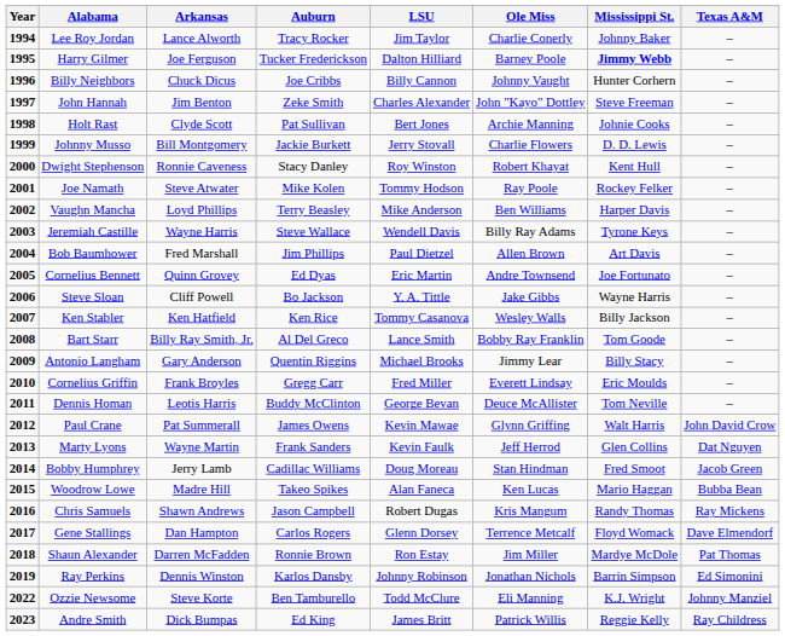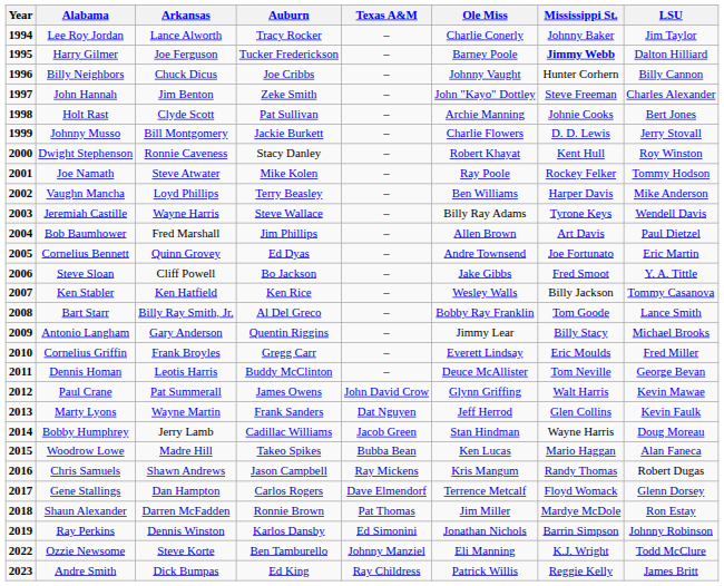 <table class="wikitable" style="text-align:center; white-space:nowrap; font-size:90%; margin: 1em auto;">
 <tr>
 <th>Year</th>
 <th><a href='#'>Alabama</a></th>
 <th><a href='#'>Arkansas</a></th>
 <th><a href='#'>Auburn</a></th>
-<th><a href='#'>LSU</a></th>
+<th><a href='#'>Texas A&M</a></th>
 <th><a href='#'>Ole Miss</a></th>
 <th><a href='#'>Mississippi St.</a></th>
-<th><a href='#'>Texas A&M</a></th>
+<th><a href='#'>LSU</a></th>
 </tr>
 <tr>
 <td><strong>1994</strong></td>
 <td><a href='#'>Lee Roy Jordan</a></td>
 <td><a href='#'>Lance Alworth</a></td>
 <td><a href='#'>Tracy Rocker</a></td>
-<td><a href='#'>Jim Taylor</a></td>
+<td>–</td>
 <td><a href='#'>Charlie Conerly</a></td>
 <td><a href='#'>Johnny Baker</a></td>
-<td>–</td>
+<td><a href='#'>Jim Taylor</a></td>
 </tr>
 <tr>
 <td><strong>1995</strong></td>
 <td><a href='#'>Harry Gilmer</a></td>
 <td><a href='#'>Joe Ferguson</a></td>
 <td><a href='#'>Tucker Frederickson</a></td>
-<td><a href='#'>Dalton Hilliard</a></td>
+<td>–</td>
 <td><a href='#'>Barney Poole</a></td>
 <td><strong><a href='#'>Jimmy Webb</a></strong></td>
-<td>–</td>
+<td><a href='#'>Dalton Hilliard</a></td>
 </tr>
 <tr>
 <td><strong>1996</strong></td>
 <td><a href='#'>Billy Neighbors</a></td>
 <td><a href='#'>Chuck Dicus</a></td>
 <td><a href='#'>Joe Cribbs</a></td>
-<td><a href='#'>Billy Cannon</a></td>
+<td>–</td>
 <td><a href='#'>Johnny Vaught</a></td>
 <td>Hunter Corhern</td>
-<td>–</td>
+<td><a href='#'>Billy Cannon</a></td>
 </tr>
 <tr>
 <td><strong>1997</strong></td>
 <td><a href='#'>John Hannah</a></td>
 <td><a href='#'>Jim Benton</a></td>
 <td><a href='#'>Zeke Smith</a></td>
-<td><a href='#'>Charles Alexander</a></td>
+<td>–</td>
 <td><a href='#'>John "Kayo" Dottley</a></td>
 <td><a href='#'>Steve Freeman</a></td>
-<td>–</td>
+<td><a href='#'>Charles Alexander</a></td>
 </tr>
 <tr>
 <td><strong>1998</strong></td>
 <td><a href='#'>Holt Rast</a></td>
 <td><a href='#'>Clyde Scott</a></td>
 <td><a href='#'>Pat Sullivan</a></td>
-<td><a href='#'>Bert Jones</a></td>
+<td>–</td>
 <td><a href='#'>Archie Manning</a></td>
 <td><a href='#'>Johnie Cooks</a></td>
-<td>–</td>
+<td><a href='#'>Bert Jones</a></td>
 </tr>
 <tr>
 <td><strong>1999</strong></td>
 <td><a href='#'>Johnny Musso</a></td>
 <td><a href='#'>Bill Montgomery</a></td>
 <td><a href='#'>Jackie Burkett</a></td>
-<td><a href='#'>Jerry Stovall</a></td>
+<td>–</td>
 <td><a href='#'>Charlie Flowers</a></td>
 <td><a href='#'>D. D. Lewis</a></td>
-<td>–</td>
+<td><a href='#'>Jerry Stovall</a></td>
 </tr>
 <tr>
 <td><strong>2000</strong></td>
 <td><a href='#'>Dwight Stephenson</a></td>
 <td><a href='#'>Ronnie Caveness</a></td>
 <td>Stacy Danley</td>
-<td><a href='#'>Roy Winston</a></td>
+<td>–</td>
 <td><a href='#'>Robert Khayat</a></td>
 <td><a href='#'>Kent Hull</a></td>
-<td>–</td>
+<td><a href='#'>Roy Winston</a></td>
 </tr>
 <tr>
 <td><strong>2001</strong></td>
 <td><a href='#'>Joe Namath</a></td>
 <td><a href='#'>Steve Atwater</a></td>
 <td><a href='#'>Mike Kolen</a></td>
-<td><a href='#'>Tommy Hodson</a></td>
+<td>–</td>
 <td><a href='#'>Ray Poole</a></td>
 <td><a href='#'>Rockey Felker</a></td>
-<td>–</td>
+<td><a href='#'>Tommy Hodson</a></td>
 </tr>
 <tr>
 <td><strong>2002</strong></td>
 <td><a href='#'>Vaughn Mancha</a></td>
 <td><a href='#'>Loyd Phillips</a></td>
 <td><a href='#'>Terry Beasley</a></td>
-<td><a href='#'>Mike Anderson</a></td>
+<td>–</td>
 <td><a href='#'>Ben Williams</a></td>
 <td><a href='#'>Harper Davis</a></td>
-<td>–</td>
+<td><a href='#'>Mike Anderson</a></td>
 </tr>
 <tr>
 <td><strong>2003</strong></td>
 <td><a href='#'>Jeremiah Castille</a></td>
 <td><a href='#'>Wayne Harris</a></td>
 <td><a href='#'>Steve Wallace</a></td>
-<td><a href='#'>Wendell Davis</a></td>
+<td>–</td>
 <td>Billy Ray Adams</td>
 <td><a href='#'>Tyrone Keys</a></td>
-<td>–</td>
+<td><a href='#'>Wendell Davis</a></td>
 </tr>
 <tr>
 <td><strong>2004</strong></td>
 <td><a href='#'>Bob Baumhower</a></td>
 <td>Fred Marshall</td>
 <td><a href='#'>Jim Phillips</a></td>
-<td><a href='#'>Paul Dietzel</a></td>
+<td>–</td>
 <td><a href='#'>Allen Brown</a></td>
 <td><a href='#'>Art Davis</a></td>
-<td>–</td>
+<td><a href='#'>Paul Dietzel</a></td>
 </tr>
 <tr>
 <td><strong>2005</strong></td>
 <td><a href='#'>Cornelius Bennett</a></td>
 <td><a href='#'>Quinn Grovey</a></td>
 <td><a href='#'>Ed Dyas</a></td>
-<td><a href='#'>Eric Martin</a></td>
+<td>–</td>
 <td><a href='#'>Andre Townsend</a></td>
 <td><a href='#'>Joe Fortunato</a></td>
-<td>–</td>
+<td><a href='#'>Eric Martin</a></td>
 </tr>
 <tr>
 <td><strong>2006</strong></td>
 <td><a href='#'>Steve Sloan</a></td>
 <td>Cliff Powell</td>
 <td><a href='#'>Bo Jackson</a></td>
+<td>–</td>
+<td><a href='#'>Jake Gibbs</a></td>
+<td><a href='#'>Fred Smoot</a></td>
 <td><a href='#'>Y. A. Tittle</a></td>
-<td><a href='#'>Jake Gibbs</a></td>
-<td>Wayne Harris</td>
-<td>–</td>
 </tr>
 <tr>
 <td><strong>2007</strong></td>
 <td><a href='#'>Ken Stabler</a></td>
 <td><a href='#'>Ken Hatfield</a></td>
 <td><a href='#'>Ken Rice</a></td>
-<td><a href='#'>Tommy Casanova</a></td>
+<td>–</td>
 <td><a href='#'>Wesley Walls</a></td>
 <td>Billy Jackson</td>
-<td>–</td>
+<td><a href='#'>Tommy Casanova</a></td>
 </tr>
 <tr>
 <td><strong>2008</strong></td>
 <td><a href='#'>Bart Starr</a></td>
 <td><a href='#'>Billy Ray Smith, Jr.</a></td>
 <td><a href='#'>Al Del Greco</a></td>
-<td><a href='#'>Lance Smith</a></td>
+<td>–</td>
 <td><a href='#'>Bobby Ray Franklin</a></td>
 <td><a href='#'>Tom Goode</a></td>
-<td>–</td>
+<td><a href='#'>Lance Smith</a></td>
 </tr>
 <tr>
 <td><strong>2009</strong></td>
 <td><a href='#'>Antonio Langham</a></td>
 <td><a href='#'>Gary Anderson</a></td>
 <td><a href='#'>Quentin Riggins</a></td>
-<td><a href='#'>Michael Brooks</a></td>
+<td>–</td>
 <td>Jimmy Lear</td>
 <td><a href='#'>Billy Stacy</a></td>
-<td>–</td>
+<td><a href='#'>Michael Brooks</a></td>
 </tr>
 <tr>
 <td><strong>2010</strong></td>
 <td><a href='#'>Cornelius Griffin</a></td>
 <td><a href='#'>Frank Broyles</a></td>
 <td><a href='#'>Gregg Carr</a></td>
-<td><a href='#'>Fred Miller</a></td>
+<td>–</td>
 <td><a href='#'>Everett Lindsay</a></td>
 <td><a href='#'>Eric Moulds</a></td>
-<td>–</td>
+<td><a href='#'>Fred Miller</a></td>
 </tr>
 <tr>
 <td><strong>2011</strong></td>
 <td><a href='#'>Dennis Homan</a></td>
 <td><a href='#'>Leotis Harris</a></td>
 <td><a href='#'>Buddy McClinton</a></td>
-<td><a href='#'>George Bevan</a></td>
+<td>–</td>
 <td><a href='#'>Deuce McAllister</a></td>
 <td><a href='#'>Tom Neville</a></td>
-<td>–</td>
+<td><a href='#'>George Bevan</a></td>
 </tr>
 <tr>
 <td><strong>2012</strong></td>
 <td><a href='#'>Paul Crane</a></td>
 <td><a href='#'>Pat Summerall</a></td>
 <td><a href='#'>James Owens</a></td>
-<td><a href='#'>Kevin Mawae</a></td>
+<td><a href='#'>John David Crow</a></td>
 <td><a href='#'>Glynn Griffing</a></td>
 <td><a href='#'>Walt Harris</a></td>
-<td><a href='#'>John David Crow</a></td>
+<td><a href='#'>Kevin Mawae</a></td>
 </tr>
 <tr>
 <td><strong>2013</strong></td>
 <td><a href='#'>Marty Lyons</a></td>
 <td><a href='#'>Wayne Martin</a></td>
 <td><a href='#'>Frank Sanders</a></td>
-<td><a href='#'>Kevin Faulk</a></td>
+<td><a href='#'>Dat Nguyen</a></td>
 <td><a href='#'>Jeff Herrod</a></td>
 <td><a href='#'>Glen Collins</a></td>
-<td><a href='#'>Dat Nguyen</a></td>
+<td><a href='#'>Kevin Faulk</a></td>
 </tr>
 <tr>
 <td><strong>2014</strong></td>
 <td><a href='#'>Bobby Humphrey</a></td>
 <td>Jerry Lamb</td>
 <td><a href='#'>Cadillac Williams</a></td>
+<td><a href='#'>Jacob Green</a></td>
+<td><a href='#'>Stan Hindman</a></td>
+<td>Wayne Harris</td>
 <td><a href='#'>Doug Moreau</a></td>
-<td><a href='#'>Stan Hindman</a></td>
-<td><a href='#'>Fred Smoot</a></td>
-<td><a href='#'>Jacob Green</a></td>
 </tr>
 <tr>
 <td><strong>2015</strong></td>
 <td><a href='#'>Woodrow Lowe</a></td>
 <td><a href='#'>Madre Hill</a></td>
 <td><a href='#'>Takeo Spikes</a></td>
-<td><a href='#'>Alan Faneca</a></td>
+<td><a href='#'>Bubba Bean</a></td>
 <td><a href='#'>Ken Lucas</a></td>
 <td><a href='#'>Mario Haggan</a></td>
-<td><a href='#'>Bubba Bean</a></td>
+<td><a href='#'>Alan Faneca</a></td>
 </tr>
 <tr>
 <td><strong>2016</strong></td>
 <td><a href='#'>Chris Samuels</a></td>
 <td><a href='#'>Shawn Andrews</a></td>
 <td><a href='#'>Jason Campbell</a></td>
-<td>Robert Dugas</td>
+<td><a href='#'>Ray Mickens</a></td>
 <td><a href='#'>Kris Mangum</a></td>
 <td><a href='#'>Randy Thomas</a></td>
-<td><a href='#'>Ray Mickens</a></td>
+<td>Robert Dugas</td>
 </tr>
 <tr>
 <td><strong>2017</strong></td>
 <td><a href='#'>Gene Stallings</a></td>
 <td><a href='#'>Dan Hampton</a></td>
 <td><a href='#'>Carlos Rogers</a></td>
-<td><a href='#'>Glenn Dorsey</a></td>
+<td><a href='#'>Dave Elmendorf</a></td>
 <td><a href='#'>Terrence Metcalf</a></td>
 <td><a href='#'>Floyd Womack</a></td>
-<td><a href='#'>Dave Elmendorf</a></td>
+<td><a href='#'>Glenn Dorsey</a></td>
 </tr>
 <tr>
 <td><strong>2018</strong></td>
 <td><a href='#'>Shaun Alexander</a></td>
 <td><a href='#'>Darren McFadden</a></td>
 <td><a href='#'>Ronnie Brown</a></td>
-<td><a href='#'>Ron Estay</a></td>
+<td><a href='#'>Pat Thomas</a></td>
 <td><a href='#'>Jim Miller</a></td>
 <td><a href='#'>Mardye McDole</a></td>
-<td><a href='#'>Pat Thomas</a></td>
+<td><a href='#'>Ron Estay</a></td>
 </tr>
 <tr>
 <td><strong>2019</strong></td>
 <td><a href='#'>Ray Perkins</a></td>
 <td><a href='#'>Dennis Winston</a></td>
 <td><a href='#'>Karlos Dansby</a></td>
-<td><a href='#'>Johnny Robinson</a></td>
+<td><a href='#'>Ed Simonini</a></td>
 <td><a href='#'>Jonathan Nichols</a></td>
 <td><a href='#'>Barrin Simpson</a></td>
-<td><a href='#'>Ed Simonini</a></td>
+<td><a href='#'>Johnny Robinson</a></td>
 </tr>
 <tr>
 <td><strong>2022</strong></td>
 <td><a href='#'>Ozzie Newsome</a></td>
 <td><a href='#'>Steve Korte</a></td>
 <td><a href='#'>Ben Tamburello</a></td>
-<td><a href='#'>Todd McClure</a></td>
+<td><a href='#'>Johnny Manziel</a></td>
 <td><a href='#'>Eli Manning</a></td>
 <td><a href='#'>K.J. Wright</a></td>
-<td><a href='#'>Johnny Manziel</a></td>
+<td><a href='#'>Todd McClure</a></td>
 </tr>
 <tr>
 <td><strong>2023</strong></td>
 <td><a href='#'>Andre Smith</a></td>
 <td><a href='#'>Dick Bumpas</a></td>
 <td><a href='#'>Ed King</a></td>
-<td><a href='#'>James Britt</a></td>
+<td><a href='#'>Ray Childress</a></td>
 <td><a href='#'>Patrick Willis</a></td>
 <td><a href='#'>Reggie Kelly</a></td>
-<td><a href='#'>Ray Childress</a></td>
+<td><a href='#'>James Britt</a></td>
 </tr>
 </table>
